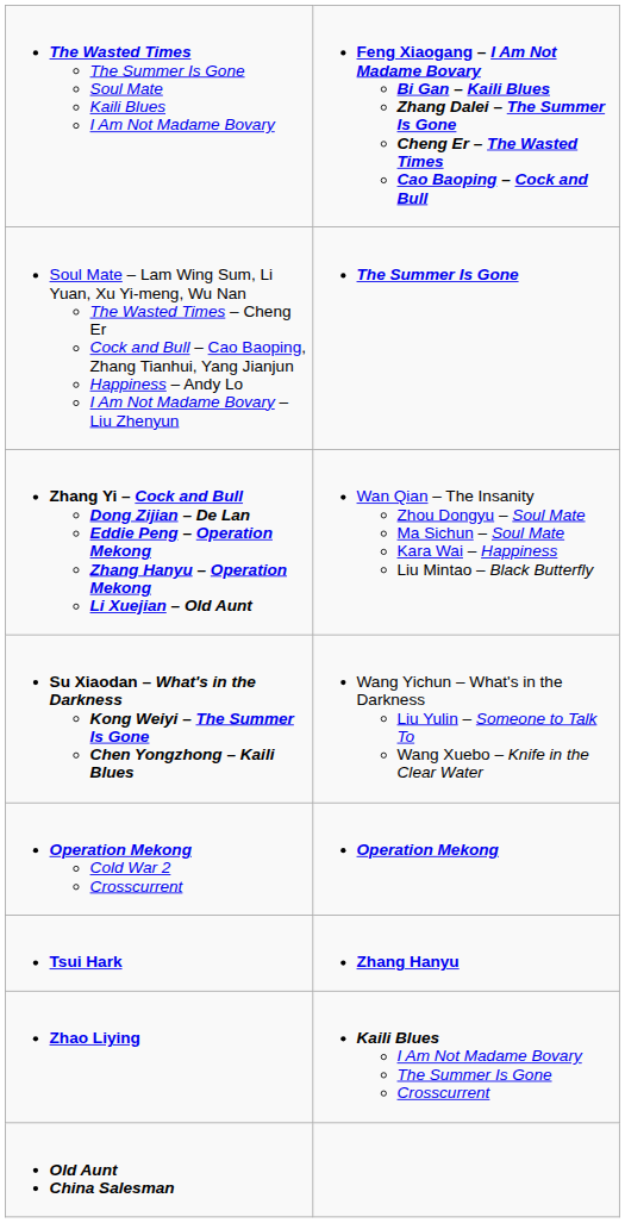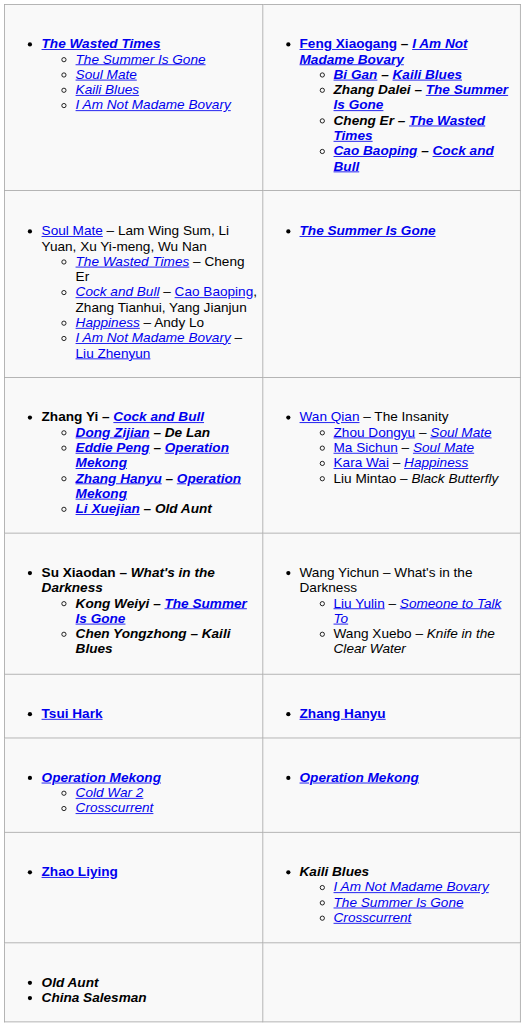 <table class=wikitable>
 <tr>
 <td valign="top" width="50%"><br><ul><li><strong><em><a href='#'>The Wasted Times</a></em></strong><ul><li><em><a href='#'>The Summer Is Gone</a></em></li><li><em><a href='#'>Soul Mate</a></em></li><li><em><a href='#'>Kaili Blues</a></em></li><li><em><a href='#'>I Am Not Madame Bovary</a></em></li></ul></li></ul></td>
 <td valign="top" width="50%"><br><ul><li><strong><a href='#'>Feng Xiaogang</a> – <em><a href='#'>I Am Not Madame Bovary</a><strong><em><ul><li><a href='#'>Bi Gan</a> – </em><a href='#'>Kaili Blues</a><em></li><li>Zhang Dalei – </em><a href='#'>The Summer Is Gone</a><em></li><li>Cheng Er – </em><a href='#'>The Wasted Times</a><em></li><li><a href='#'>Cao Baoping</a> – </em><a href='#'>Cock and Bull</a><em></li></ul></li></ul></td>
 </tr>
 <tr>
 <td valign="top" width="50%"><br><ul><li></em></strong><a href='#'>Soul Mate</a></em> – Lam Wing Sum, Li Yuan, Xu Yi-meng, Wu Nan</strong><ul><li><em><a href='#'>The Wasted Times</a></em> – Cheng Er</li><li><em><a href='#'>Cock and Bull</a></em> – <a href='#'>Cao Baoping</a>, Zhang Tianhui, Yang Jianjun</li><li><em><a href='#'>Happiness</a></em> – Andy Lo</li><li><em><a href='#'>I Am Not Madame Bovary</a></em> – <a href='#'>Liu Zhenyun</a></li></ul></li></ul></td>
 <td valign="top" width="50%"><br><ul><li><strong><em><a href='#'>The Summer Is Gone</a></em></strong></li></ul></td>
 </tr>
 <tr>
 <td valign="top" width="50%"><br><ul><li><strong>Zhang Yi – <em><a href='#'>Cock and Bull</a><strong><em><ul><li><a href='#'>Dong Zijian</a> – </em>De Lan<em></li><li><a href='#'>Eddie Peng</a> – </em><a href='#'>Operation Mekong</a><em></li><li><a href='#'>Zhang Hanyu</a> – </em><a href='#'>Operation Mekong</a><em></li><li><a href='#'>Li Xuejian</a> –  </em>Old Aunt<em></li></ul></li></ul></td>
 <td valign="top" width="50%"><br><ul><li></strong><a href='#'>Wan Qian</a> – </em>The Insanity</em></strong><ul><li><a href='#'>Zhou Dongyu</a> – <em><a href='#'>Soul Mate</a></em></li><li><a href='#'>Ma Sichun</a> – <em><a href='#'>Soul Mate</a></em></li><li><a href='#'>Kara Wai</a> – <em><a href='#'>Happiness</a></em></li><li>Liu Mintao – <em>Black Butterfly</em></li></ul></li></ul></td>
 </tr>
 <tr>
 <td valign="top" width="50%"><br><ul><li><strong>Su Xiaodan – <em>What's in the Darkness<strong><em><ul><li>Kong Weiyi – </em><a href='#'>The Summer Is Gone</a><em></li><li>Chen Yongzhong – </em>Kaili Blues<em></li></ul></li></ul></td>
 <td valign="top" width="50%"><br><ul><li></strong>Wang Yichun – </em>What's in the Darkness</em></strong><ul><li><a href='#'>Liu Yulin</a> – <em><a href='#'>Someone to Talk To</a></em></li><li>Wang Xuebo – <em>Knife in the Clear Water</em></li></ul></li></ul></td>
 </tr>
 <tr>
+<td valign="top" width="50%"><br><ul><li><strong><a href='#'>Tsui Hark</a></strong></li></ul></td>
+<td valign="top" width="50%"><br><ul><li><strong><a href='#'>Zhang Hanyu</a></strong></li></ul></td>
+</tr>
+<tr>
 <td valign="top" width="50%"><br><ul><li><strong><em><a href='#'>Operation Mekong</a></em></strong><ul><li><em><a href='#'>Cold War 2</a></em></li><li><em><a href='#'>Crosscurrent</a></em></li></ul></li></ul></td>
 <td valign="top" width="50%"><br><ul><li><strong><em><a href='#'>Operation Mekong</a></em></strong></li></ul></td>
-</tr>
-<tr>
-<td valign="top" width="50%"><br><ul><li><strong><a href='#'>Tsui Hark</a></strong></li></ul></td>
-<td valign="top" width="50%"><br><ul><li><strong><a href='#'>Zhang Hanyu</a></strong></li></ul></td>
 </tr>
 <tr>
 <td valign="top" width="50%"><br><ul><li><strong><a href='#'>Zhao Liying</a></strong></li></ul></td>
 <td valign="top" width="50%"><br><ul><li><strong><em>Kaili Blues</em></strong><ul><li><em><a href='#'>I Am Not Madame Bovary</a></em></li><li><em><a href='#'>The Summer Is Gone</a></em></li><li><em><a href='#'>Crosscurrent</a></em></li></ul></li></ul></td>
 </tr>
 <tr>
 <td valign="top" width="50%"><br><ul><li><strong><em>Old Aunt</em></strong></li><li><strong><em>China Salesman</em></strong></li></ul></td>
 </tr>
 </table>
